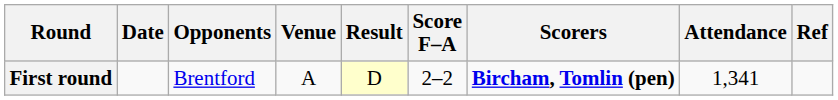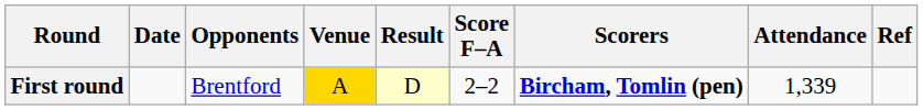 <table class="wikitable plainrowheaders sortable" style="text-align:center">
 <tr>
 <th scope="col">Round</th>
 <th scope="col">Date</th>
 <th scope="col">Opponents</th>
 <th scope="col">Venue</th>
 <th scope="col">Result</th>
 <th scope="col">Score<br>F–A</th>
 <th scope="col" class="unsortable">Scorers</th>
 <th scope="col">Attendance</th>
 <th scope="col" class="unsortable">Ref</th>
 </tr>
 <tr>
 <th scope="row">First round</th>
 <td align="left"></td>
 <td align="left"><a href='#'>Brentford</a></td>
-<td>A</td>
+<td style="background: gold;">A</td>
 <td style="background-color:#FFFFCC">D</td>
 <td>2–2</td>
 <td align="left"><strong><a href='#'>Bircham</a>, <a href='#'>Tomlin</a> (pen)</strong></td>
-<td>1,341</td>
+<td>1,339</td>
 <td></td>
 </tr>
 </table>
